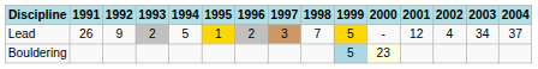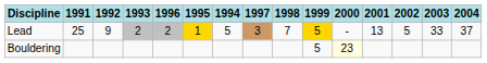 <table class="wikitable" style="text-align: center;">
 <tr>
 <th style="background: #b0e0e6">Discipline</th>
 <th style="background: #b0e0e6">1991</th>
 <th style="background: #b0e0e6">1992</th>
 <th style="background: #b0e0e6">1993</th>
+<th style="background: #b0e0e6">1996</th>
+<th style="background: #b0e0e6">1995</th>
 <th style="background: #b0e0e6">1994</th>
-<th style="background: #b0e0e6">1995</th>
-<th style="background: #b0e0e6">1996</th>
 <th style="background: #b0e0e6">1997</th>
 <th style="background: #b0e0e6">1998</th>
 <th style="background: #b0e0e6">1999</th>
 <th style="background: #b0e0e6">2000</th>
 <th style="background: #b0e0e6">2001</th>
 <th style="background: #b0e0e6">2002</th>
 <th style="background: #b0e0e6">2003</th>
 <th style="background: #b0e0e6">2004</th>
 </tr>
 <tr>
 <td align="left">Lead</td>
-<td>26</td>
+<td>25</td>
 <td>9</td>
 <td style="background: silver">2</td>
+<td style="background: silver">2</td>
+<td style="background: gold">1</td>
 <td>5</td>
-<td style="background: gold">1</td>
-<td style="background: silver">2</td>
 <td style="background: #cc9966">3</td>
 <td>7</td>
 <td style="background: gold">5</td>
 <td>-</td>
-<td>12</td>
-<td>4</td>
-<td>34</td>
+<td>13</td>
+<td>5</td>
+<td>33</td>
 <td>37</td>
 </tr>
 <tr>
 <td align="left">Bouldering</td>
 <td></td>
 <td></td>
 <td></td>
 <td></td>
 <td></td>
 <td></td>
 <td></td>
 <td></td>
-<td style="background: lightblue;">5</td>
+<td>5</td>
 <td style="background: lightyellow;">23</td>
 <td></td>
 <td></td>
 <td></td>
 <td></td>
 </tr>
 </table>
